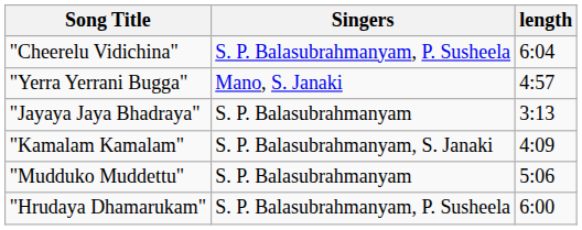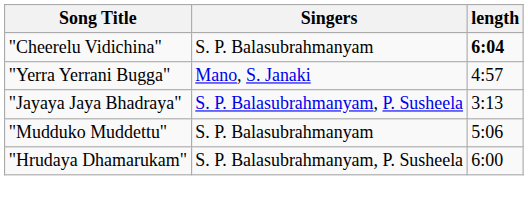 <table class="wikitable">
 <tr>
 <th>Song Title</th>
 <th>Singers</th>
 <th>length</th>
 </tr>
 <tr>
 <td>"Cheerelu Vidichina"</td>
-<td><a href='#'>S. P. Balasubrahmanyam</a>, <a href='#'>P. Susheela</a></td>
-<td>6:04</td>
+<td>S. P. Balasubrahmanyam</td>
+<td><strong>6:04</strong></td>
 </tr>
 <tr>
 <td>"Yerra Yerrani Bugga"</td>
 <td><a href='#'>Mano</a>, <a href='#'>S. Janaki</a></td>
 <td>4:57</td>
 </tr>
 <tr>
 <td>"Jayaya Jaya Bhadraya"</td>
-<td>S. P. Balasubrahmanyam</td>
+<td><a href='#'>S. P. Balasubrahmanyam</a>, <a href='#'>P. Susheela</a></td>
 <td>3:13</td>
-</tr>
-<tr>
-<td>"Kamalam Kamalam"</td>
-<td>S. P. Balasubrahmanyam, S. Janaki</td>
-<td>4:09</td>
 </tr>
 <tr>
 <td>"Mudduko Muddettu"</td>
 <td>S. P. Balasubrahmanyam</td>
 <td>5:06</td>
 </tr>
 <tr>
 <td>"Hrudaya Dhamarukam"</td>
 <td>S. P. Balasubrahmanyam, P. Susheela</td>
 <td>6:00</td>
 </tr>
 </table>
